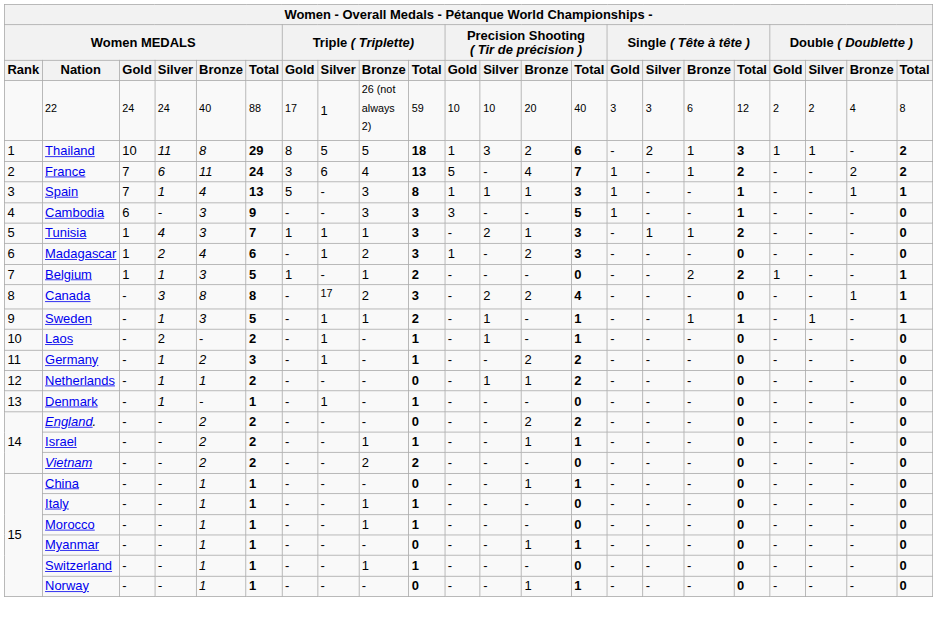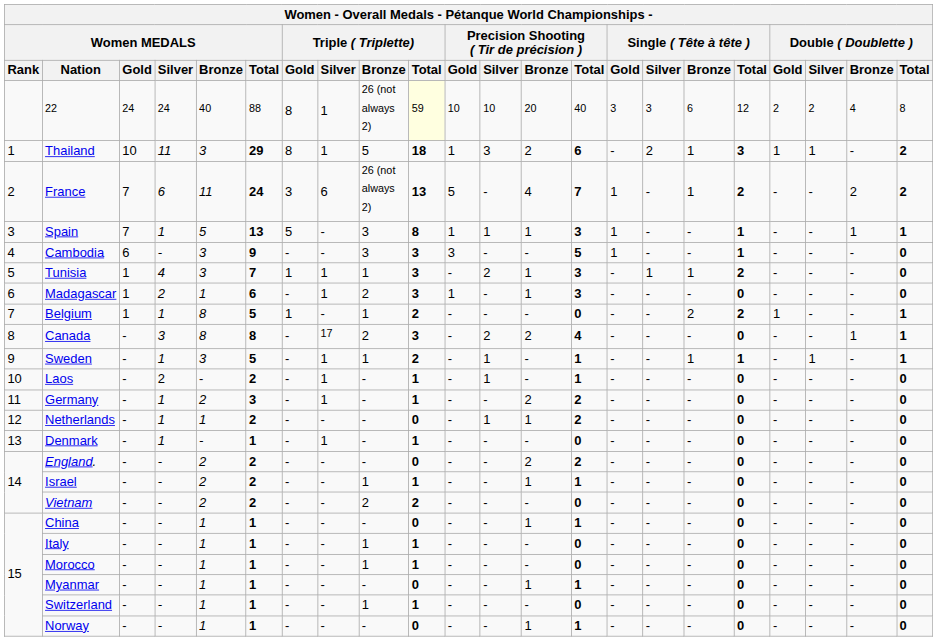 <table class="wikitable sortable">
 <tr>
 <th colspan="22">Women - Overall Medals - Pétanque World Championships -</th>
 </tr>
 <tr>
 <th colspan="6">Women MEDALS</th>
 <th colspan="4">Triple <em>( Triplette)</em></th>
 <th colspan="4">Precision Shooting<br><em>( Tir de précision )</em></th>
 <th colspan="4">Single <em>( Tête à tête )</em></th>
 <th colspan="4">Double <em>( Doublette )</em></th>
 </tr>
 <tr>
 <th>Rank</th>
 <th>Nation</th>
 <th>Gold<br></th>
 <th>Silver<br></th>
 <th>Bronze<br></th>
 <th>Total</th>
 <th>Gold<br></th>
 <th>Silver<br></th>
 <th>Bronze<br></th>
 <th>Total</th>
 <th>Gold<br></th>
 <th>Silver<br></th>
 <th>Bronze<br></th>
 <th>Total</th>
 <th>Gold<br></th>
 <th>Silver<br></th>
 <th>Bronze<br></th>
 <th>Total</th>
 <th>Gold<br></th>
 <th>Silver<br></th>
 <th>Bronze<br></th>
 <th>Total</th>
 </tr>
 <tr>
 <td></td>
 <td><sup>22</sup></td>
 <td><sup>24</sup></td>
 <td><sup>24</sup></td>
 <td><sup>40</sup></td>
 <td><sup>88</sup></td>
-<td><sup>17</sup></td>
+<td>8</td>
 <td>1</td>
 <td><sup>26 (not always 2)</sup></td>
-<td><sup>59</sup></td>
+<td style="background: lightyellow;"><sup>59</sup></td>
 <td><sup>10</sup></td>
 <td><sup>10</sup></td>
 <td><sup>20</sup></td>
 <td><sup>40</sup></td>
 <td><sup>3</sup></td>
 <td><sup>3</sup></td>
 <td><sup>6</sup></td>
 <td><sup>12</sup></td>
 <td><sup>2</sup></td>
 <td><sup>2</sup></td>
 <td><sup>4</sup></td>
 <td><sup>8</sup></td>
 </tr>
 <tr>
 <td>1</td>
 <td> <a href='#'>Thailand</a></td>
 <td>10</td>
 <td><em>11</em></td>
-<td><em>8</em></td>
+<td><em>3</em></td>
 <td><strong>29</strong></td>
 <td>8</td>
-<td>5</td>
+<td>1</td>
 <td>5</td>
 <td><strong>18</strong></td>
 <td>1</td>
 <td>3</td>
 <td>2</td>
 <td><strong>6</strong></td>
 <td>-</td>
 <td>2</td>
 <td>1</td>
 <td><strong>3</strong></td>
 <td>1</td>
 <td>1</td>
 <td>-</td>
 <td><strong>2</strong></td>
 </tr>
 <tr>
 <td>2</td>
 <td> <a href='#'>France</a></td>
 <td>7</td>
 <td><em>6</em></td>
 <td><em>11</em></td>
 <td><strong>24</strong></td>
 <td>3</td>
 <td>6</td>
-<td>4</td>
+<td><sup>26 (not always 2)</sup></td>
 <td><strong>13</strong></td>
 <td>5</td>
 <td>-</td>
 <td>4</td>
 <td><strong>7</strong></td>
 <td>1</td>
 <td>-</td>
 <td>1</td>
 <td><strong>2</strong></td>
 <td>-</td>
 <td>-</td>
 <td>2</td>
 <td><strong>2</strong></td>
 </tr>
 <tr>
 <td>3</td>
 <td> <a href='#'>Spain</a></td>
 <td>7</td>
 <td><em>1</em></td>
-<td><em>4</em></td>
+<td><em>5</em></td>
 <td><strong>13</strong></td>
 <td>5</td>
 <td>-</td>
 <td>3</td>
 <td><strong>8</strong></td>
 <td>1</td>
 <td>1</td>
 <td>1</td>
 <td><strong>3</strong></td>
 <td>1</td>
 <td>-</td>
 <td>-</td>
 <td><strong>1</strong></td>
 <td>-</td>
 <td>-</td>
 <td>1</td>
 <td><strong>1</strong></td>
 </tr>
 <tr>
 <td>4</td>
 <td> <a href='#'>Cambodia</a></td>
 <td>6</td>
 <td><em>-</em></td>
 <td><em>3</em></td>
 <td><strong>9</strong></td>
 <td>-</td>
 <td>-</td>
 <td>3</td>
 <td><strong>3</strong></td>
 <td>3</td>
 <td>-</td>
 <td>-</td>
 <td><strong>5</strong></td>
 <td>1</td>
 <td>-</td>
 <td>-</td>
 <td><strong>1</strong></td>
 <td>-</td>
 <td>-</td>
 <td>-</td>
 <td><strong>0</strong></td>
 </tr>
 <tr>
 <td>5</td>
 <td> <a href='#'>Tunisia</a></td>
 <td>1</td>
 <td><em>4</em></td>
 <td><em>3</em></td>
 <td><strong>7</strong></td>
 <td>1</td>
 <td>1</td>
 <td>1</td>
 <td><strong>3</strong></td>
 <td>-</td>
 <td>2</td>
 <td>1</td>
 <td><strong>3</strong></td>
 <td>-</td>
 <td>1</td>
 <td>1</td>
 <td><strong>2</strong></td>
 <td>-</td>
 <td>-</td>
 <td>-</td>
 <td><strong>0</strong></td>
 </tr>
 <tr>
 <td>6</td>
 <td> <a href='#'>Madagascar</a></td>
 <td>1</td>
 <td><em>2</em></td>
-<td><em>4</em></td>
+<td><em>1</em></td>
 <td><strong>6</strong></td>
 <td>-</td>
 <td>1</td>
 <td>2</td>
 <td><strong>3</strong></td>
 <td>1</td>
 <td>-</td>
-<td>2</td>
+<td>1</td>
 <td><strong>3</strong></td>
 <td>-</td>
 <td>-</td>
 <td>-</td>
 <td><strong>0</strong></td>
 <td>-</td>
 <td>-</td>
 <td>-</td>
 <td><strong>0</strong></td>
 </tr>
 <tr>
 <td>7</td>
 <td> <a href='#'>Belgium</a></td>
 <td>1</td>
 <td><em>1</em></td>
-<td><em>3</em></td>
+<td><em>8</em></td>
 <td><strong>5</strong></td>
 <td>1</td>
 <td>-</td>
 <td>1</td>
 <td><strong>2</strong></td>
 <td>-</td>
 <td>-</td>
 <td>-</td>
 <td><strong>0</strong></td>
 <td>-</td>
 <td>-</td>
 <td>2</td>
 <td><strong>2</strong></td>
 <td>1</td>
 <td>-</td>
 <td>-</td>
 <td><strong>1</strong></td>
 </tr>
 <tr>
 <td>8</td>
 <td> <a href='#'>Canada</a></td>
 <td>-</td>
 <td><em>3</em></td>
 <td><em>8</em></td>
 <td><strong>8</strong></td>
 <td>-</td>
 <td><sup>17</sup></td>
 <td>2</td>
 <td><strong>3</strong></td>
 <td>-</td>
 <td>2</td>
 <td>2</td>
 <td><strong>4</strong></td>
 <td>-</td>
 <td>-</td>
 <td>-</td>
 <td><strong>0</strong></td>
 <td>-</td>
 <td>-</td>
 <td>1</td>
 <td><strong>1</strong></td>
 </tr>
 <tr>
 <td>9</td>
 <td> <a href='#'>Sweden</a></td>
 <td>-</td>
 <td><em>1</em></td>
 <td><em>3</em></td>
 <td><strong>5</strong></td>
 <td>-</td>
 <td>1</td>
 <td>1</td>
 <td><strong>2</strong></td>
 <td>-</td>
 <td>1</td>
 <td>-</td>
 <td><strong>1</strong></td>
 <td>-</td>
 <td>-</td>
 <td>1</td>
 <td><strong>1</strong></td>
 <td>-</td>
 <td>1</td>
 <td>-</td>
 <td><strong>1</strong></td>
 </tr>
 <tr>
 <td>10</td>
 <td> <a href='#'>Laos</a></td>
 <td>-</td>
 <td>2</td>
 <td>-</td>
 <td><strong>2</strong></td>
 <td>-</td>
 <td>1</td>
 <td>-</td>
 <td><strong>1</strong></td>
 <td>-</td>
 <td>1</td>
 <td>-</td>
 <td><strong>1</strong></td>
 <td>-</td>
 <td>-</td>
 <td>-</td>
 <td><strong>0</strong></td>
 <td>-</td>
 <td>-</td>
 <td>-</td>
 <td><strong>0</strong></td>
 </tr>
 <tr>
 <td>11</td>
 <td> <a href='#'>Germany</a></td>
 <td>-</td>
 <td><em>1</em></td>
 <td><em>2</em></td>
 <td><strong>3</strong></td>
 <td>-</td>
 <td>1</td>
 <td>-</td>
 <td><strong>1</strong></td>
 <td>-</td>
 <td>-</td>
 <td>2</td>
 <td><strong>2</strong></td>
 <td>-</td>
 <td>-</td>
 <td>-</td>
 <td><strong>0</strong></td>
 <td>-</td>
 <td>-</td>
 <td>-</td>
 <td><strong>0</strong></td>
 </tr>
 <tr>
 <td>12</td>
 <td> <a href='#'>Netherlands</a></td>
 <td>-</td>
 <td><em>1</em></td>
 <td><em>1</em></td>
 <td><strong>2</strong></td>
 <td>-</td>
 <td>-</td>
 <td>-</td>
 <td><strong>0</strong></td>
 <td>-</td>
 <td>1</td>
 <td>1</td>
 <td><strong>2</strong></td>
 <td>-</td>
 <td>-</td>
 <td>-</td>
 <td><strong>0</strong></td>
 <td>-</td>
 <td>-</td>
 <td>-</td>
 <td><strong>0</strong></td>
 </tr>
 <tr>
 <td>13</td>
 <td> <a href='#'>Denmark</a></td>
 <td>-</td>
 <td><em>1</em></td>
 <td><em>-</em></td>
 <td><strong>1</strong></td>
 <td>-</td>
 <td>1</td>
 <td>-</td>
 <td><strong>1</strong></td>
 <td>-</td>
 <td>-</td>
 <td>-</td>
 <td><strong>0</strong></td>
 <td>-</td>
 <td>-</td>
 <td>-</td>
 <td><strong>0</strong></td>
 <td>-</td>
 <td>-</td>
 <td>-</td>
 <td><strong>0</strong></td>
 </tr>
 <tr>
 <td rowspan="3">14</td>
 <td><em>  <a href='#'>England</a>.</em></td>
 <td>-</td>
 <td><em>-</em></td>
 <td><em>2</em></td>
 <td><strong>2</strong></td>
 <td>-</td>
 <td>-</td>
 <td>-</td>
 <td><strong>0</strong></td>
 <td>-</td>
 <td>-</td>
 <td>2</td>
 <td><strong>2</strong></td>
 <td>-</td>
 <td>-</td>
 <td>-</td>
 <td><strong>0</strong></td>
 <td>-</td>
 <td>-</td>
 <td>-</td>
 <td><strong>0</strong></td>
 </tr>
 <tr>
 <td> <a href='#'>Israel</a></td>
 <td>-</td>
 <td><em>-</em></td>
 <td><em>2</em></td>
 <td><strong>2</strong></td>
 <td>-</td>
 <td>-</td>
 <td>1</td>
 <td><strong>1</strong></td>
 <td>-</td>
 <td>-</td>
 <td>1</td>
 <td><strong>1</strong></td>
 <td>-</td>
 <td>-</td>
 <td>-</td>
 <td><strong>0</strong></td>
 <td>-</td>
 <td>-</td>
 <td>-</td>
 <td><strong>0</strong></td>
 </tr>
 <tr>
 <td> <em><a href='#'>Vietnam</a></em></td>
 <td>-</td>
 <td><em>-</em></td>
 <td><em>2</em></td>
 <td><strong>2</strong></td>
 <td>-</td>
 <td>-</td>
 <td>2</td>
 <td><strong>2</strong></td>
 <td>-</td>
 <td>-</td>
 <td>-</td>
 <td><strong>0</strong></td>
 <td>-</td>
 <td>-</td>
 <td>-</td>
 <td><strong>0</strong></td>
 <td>-</td>
 <td>-</td>
 <td>-</td>
 <td><strong>0</strong></td>
 </tr>
 <tr>
 <td rowspan="6">15</td>
 <td> <a href='#'>China</a></td>
 <td>-</td>
 <td><em>-</em></td>
 <td><em>1</em></td>
 <td><strong>1</strong></td>
 <td>-</td>
 <td>-</td>
 <td>-</td>
 <td><strong>0</strong></td>
 <td>-</td>
 <td>-</td>
 <td>1</td>
 <td><strong>1</strong></td>
 <td>-</td>
 <td>-</td>
 <td>-</td>
 <td><strong>0</strong></td>
 <td>-</td>
 <td>-</td>
 <td>-</td>
 <td><strong>0</strong></td>
 </tr>
 <tr>
 <td> <a href='#'>Italy</a></td>
 <td>-</td>
 <td><em>-</em></td>
 <td><em>1</em></td>
 <td><strong>1</strong></td>
 <td>-</td>
 <td>-</td>
 <td>1</td>
 <td><strong>1</strong></td>
 <td>-</td>
 <td>-</td>
 <td>-</td>
 <td><strong>0</strong></td>
 <td>-</td>
 <td>-</td>
 <td>-</td>
 <td><strong>0</strong></td>
 <td>-</td>
 <td>-</td>
 <td>-</td>
 <td><strong>0</strong></td>
 </tr>
 <tr>
 <td> <a href='#'>Morocco</a></td>
 <td>-</td>
 <td><em>-</em></td>
 <td><em>1</em></td>
 <td><strong>1</strong></td>
 <td>-</td>
 <td>-</td>
 <td>1</td>
 <td><strong>1</strong></td>
 <td>-</td>
 <td>-</td>
 <td>-</td>
 <td><strong>0</strong></td>
 <td>-</td>
 <td>-</td>
 <td>-</td>
 <td><strong>0</strong></td>
 <td>-</td>
 <td>-</td>
 <td>-</td>
 <td><strong>0</strong></td>
 </tr>
 <tr>
 <td> <a href='#'>Myanmar</a></td>
 <td>-</td>
 <td><em>-</em></td>
 <td><em>1</em></td>
 <td><strong>1</strong></td>
 <td>-</td>
 <td>-</td>
 <td>-</td>
 <td><strong>0</strong></td>
 <td>-</td>
 <td>-</td>
 <td>1</td>
 <td><strong>1</strong></td>
 <td>-</td>
 <td>-</td>
 <td>-</td>
 <td><strong>0</strong></td>
 <td>-</td>
 <td>-</td>
 <td>-</td>
 <td><strong>0</strong></td>
 </tr>
 <tr>
 <td> <a href='#'>Switzerland</a></td>
 <td>-</td>
 <td><em>-</em></td>
 <td><em>1</em></td>
 <td><strong>1</strong></td>
 <td>-</td>
 <td>-</td>
 <td>1</td>
 <td><strong>1</strong></td>
 <td>-</td>
 <td>-</td>
 <td>-</td>
 <td><strong>0</strong></td>
 <td>-</td>
 <td>-</td>
 <td>-</td>
 <td><strong>0</strong></td>
 <td>-</td>
 <td>-</td>
 <td>-</td>
 <td><strong>0</strong></td>
 </tr>
 <tr>
 <td> <a href='#'>Norway</a></td>
 <td>-</td>
 <td><em>-</em></td>
 <td><em>1</em></td>
 <td><strong>1</strong></td>
 <td>-</td>
 <td>-</td>
 <td>-</td>
 <td><strong>0</strong></td>
 <td>-</td>
 <td>-</td>
 <td>1</td>
 <td><strong>1</strong></td>
 <td>-</td>
 <td>-</td>
 <td>-</td>
 <td><strong>0</strong></td>
 <td>-</td>
 <td>-</td>
 <td>-</td>
 <td><strong>0</strong></td>
 </tr>
 </table>
